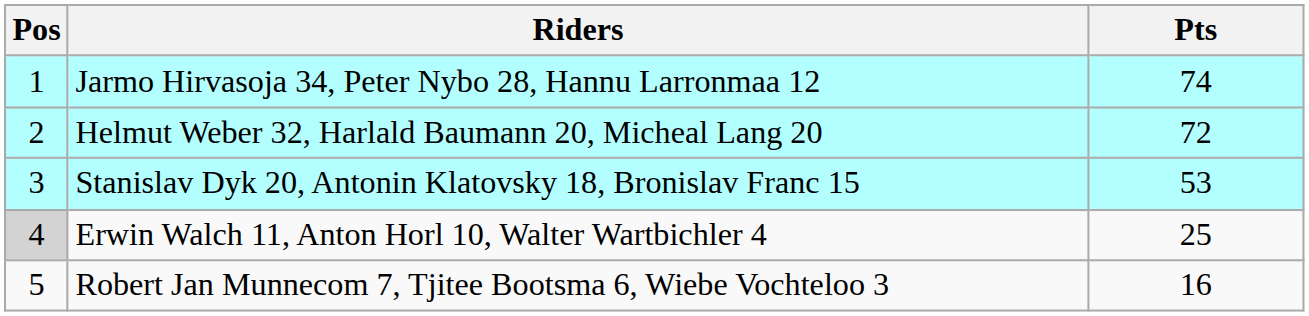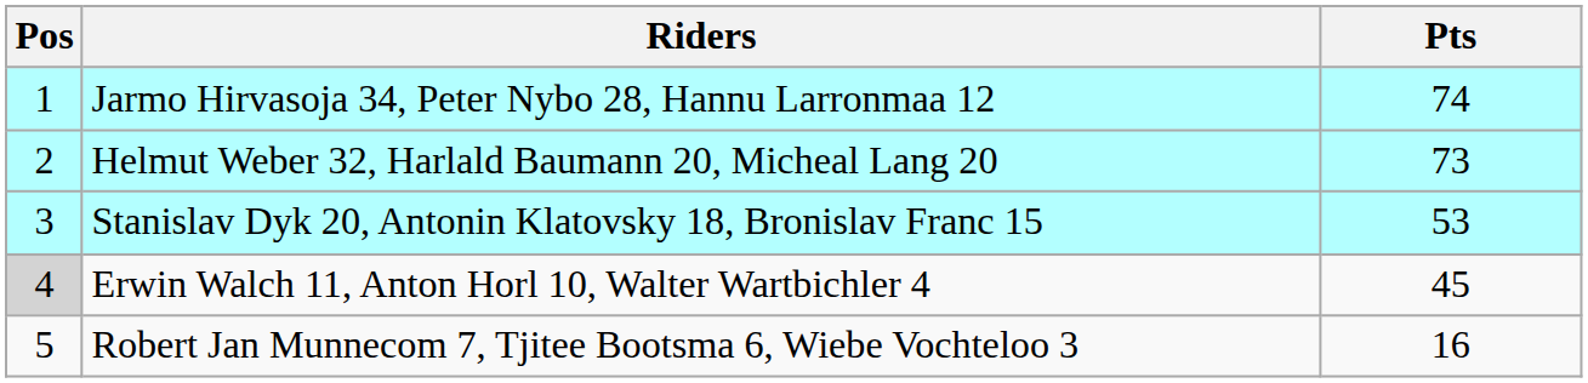 <table class="wikitable" style="font-size: 100%">
 <tr>
 <th width=20>Pos</th>
 <th width=500>Riders</th>
 <th width=100>Pts</th>
 </tr>
 <tr align=center style="background-color: #b3ffff;">
 <td>1</td>
 <td align="left"> Jarmo Hirvasoja 34, Peter Nybo 28, Hannu Larronmaa 12</td>
 <td>74</td>
 </tr>
 <tr align=center style="background-color: #b3ffff;">
 <td>2</td>
 <td align="left"> Helmut Weber 32, Harlald Baumann 20, Micheal Lang 20</td>
-<td>72</td>
+<td>73</td>
 </tr>
 <tr align=center style="background-color: #b3ffff;">
 <td>3</td>
 <td align="left"> Stanislav Dyk 20, Antonin Klatovsky 18, Bronislav Franc 15</td>
 <td>53</td>
 </tr>
 <tr align=center>
 <td style="background: lightgrey;">4</td>
 <td align="left"> Erwin Walch 11, Anton Horl 10, Walter Wartbichler 4</td>
-<td>25</td>
+<td>45</td>
 </tr>
 <tr align=center>
 <td>5</td>
 <td align="left"> Robert Jan Munnecom 7, Tjitee Bootsma 6, Wiebe Vochteloo 3</td>
 <td>16</td>
 </tr>
 </table>
